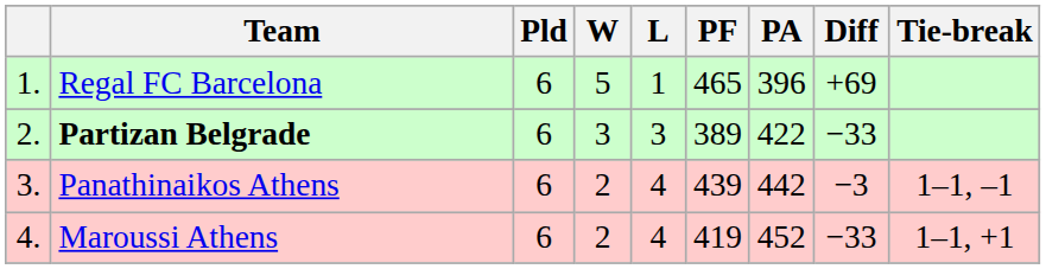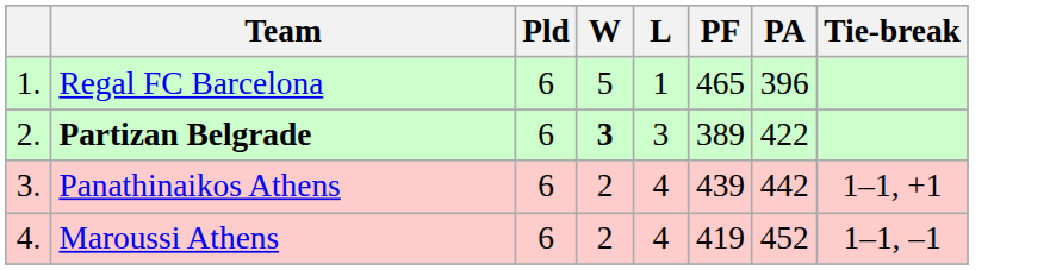 <table class="wikitable" style="text-align:center">
 <tr>
 <th width=15></th>
 <th width=220>Team</th>
 <th width=20>Pld</th>
 <th width=20>W</th>
 <th width=20>L</th>
 <th width=20>PF</th>
 <th width=20>PA</th>
-<th width=30>Diff</th>
 <th>Tie-break</th>
 </tr>
 <tr style="background: #ccffcc;">
 <td>1.</td>
 <td align=left>  <a href='#'>Regal FC Barcelona</a></td>
 <td>6</td>
 <td>5</td>
 <td>1</td>
 <td>465</td>
 <td>396</td>
-<td>+69</td>
 <td></td>
 </tr>
 <tr style="background: #ccffcc;">
 <td>2.</td>
 <td align=left>  <strong>Partizan Belgrade</strong></td>
 <td>6</td>
-<td>3</td>
+<td><strong>3</strong></td>
 <td>3</td>
 <td>389</td>
 <td>422</td>
-<td>−33</td>
 <td></td>
 </tr>
 <tr style="background: #ffcccc;">
 <td>3.</td>
 <td align=left>  <a href='#'>Panathinaikos Athens</a></td>
 <td>6</td>
 <td>2</td>
 <td>4</td>
 <td>439</td>
 <td>442</td>
-<td>−3</td>
-<td>1–1, –1</td>
+<td>1–1, +1</td>
 </tr>
 <tr style="background: #ffcccc;">
 <td>4.</td>
 <td align=left> <a href='#'>Maroussi Athens</a></td>
 <td>6</td>
 <td>2</td>
 <td>4</td>
 <td>419</td>
 <td>452</td>
-<td>−33</td>
-<td>1–1, +1</td>
+<td>1–1, –1</td>
 </tr>
 </table>
